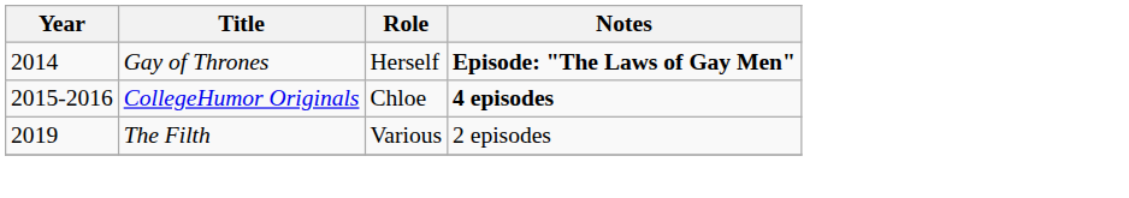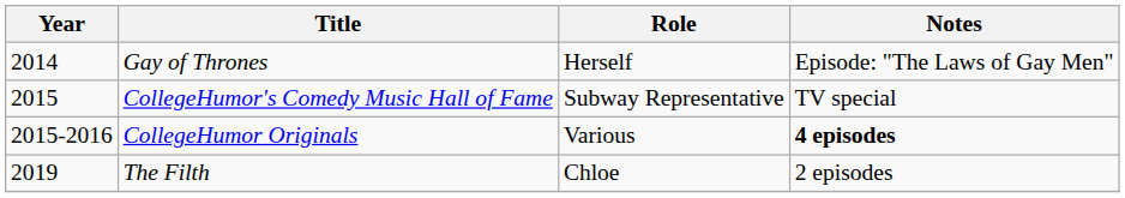 <table class="wikitable sortable">
 <tr>
 <th>Year</th>
 <th>Title</th>
 <th>Role</th>
 <th>Notes</th>
 </tr>
 <tr>
 <td>2014</td>
 <td><em>Gay of Thrones</em></td>
 <td>Herself</td>
-<td><strong>Episode: "The Laws of Gay Men"</strong></td>
+<td>Episode: "The Laws of Gay Men"</td>
+</tr>
+<tr>
+<td>2015</td>
+<td><em><a href='#'>CollegeHumor's Comedy Music Hall of Fame</a></em></td>
+<td>Subway Representative</td>
+<td>TV special</td>
 </tr>
 <tr>
 <td>2015-2016</td>
 <td><em><a href='#'>CollegeHumor Originals</a></em></td>
-<td>Chloe</td>
+<td>Various</td>
 <td><strong>4 episodes</strong></td>
 </tr>
 <tr>
 <td>2019</td>
 <td><em>The Filth</em></td>
-<td>Various</td>
+<td>Chloe</td>
 <td>2 episodes</td>
 </tr>
 <tr>
 </tr>
 </table>
